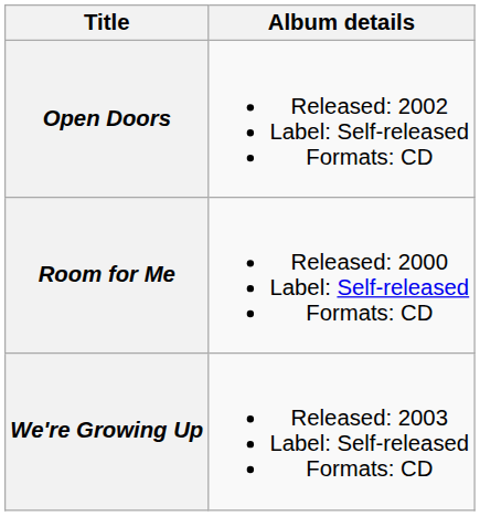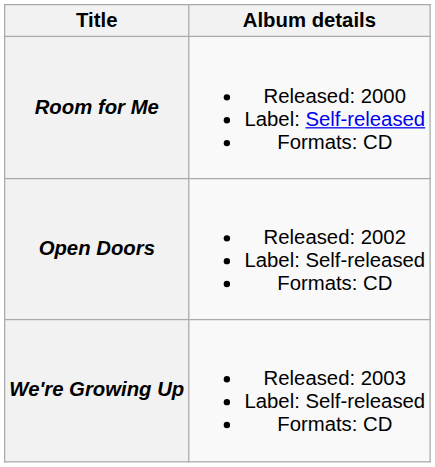 <table class="wikitable plainrowheaders" style="text-align:center;">
 <tr>
 <th scope="col">Title</th>
 <th scope="col">Album details</th>
 </tr>
 <tr>
+<th scope="row"><em>Room for Me</em></th>
+<td><br><ul><li>Released: 2000</li><li>Label: <a href='#'>Self-released</a></li><li>Formats: CD</li></ul></td>
+</tr>
+<tr>
 <th scope="row"><em>Open Doors</em></th>
 <td><br><ul><li>Released: 2002</li><li>Label: Self-released</li><li>Formats: CD</li></ul></td>
-</tr>
-<tr>
-<th scope="row"><em>Room for Me</em></th>
-<td><br><ul><li>Released: 2000</li><li>Label: <a href='#'>Self-released</a></li><li>Formats: CD</li></ul></td>
 </tr>
 <tr>
 <th scope="row"><em>We're Growing Up</em></th>
 <td><br><ul><li>Released: 2003</li><li>Label: Self-released</li><li>Formats: CD</li></ul></td>
 </tr>
 </table>
